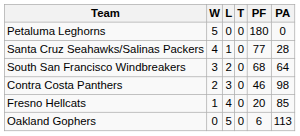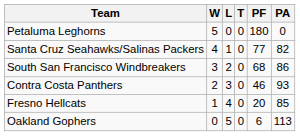 <table class="wikitable">
 <tr>
 <th>Team</th>
 <th>W</th>
 <th>L</th>
 <th>T</th>
 <th>PF</th>
 <th>PA</th>
 </tr>
 <tr align="center">
 <td align="left">Petaluma Leghorns</td>
 <td>5</td>
 <td>0</td>
 <td>0</td>
 <td>180</td>
 <td>0</td>
 </tr>
 <tr align="center">
 <td align="left">Santa Cruz Seahawks/Salinas Packers</td>
 <td>4</td>
 <td>1</td>
 <td>0</td>
 <td>77</td>
-<td>28</td>
+<td>82</td>
 </tr>
 <tr align="center">
 <td align="left">South San Francisco Windbreakers</td>
 <td>3</td>
 <td>2</td>
 <td>0</td>
 <td>68</td>
-<td>64</td>
+<td>86</td>
 </tr>
 <tr align="center">
 <td align="left">Contra Costa Panthers</td>
 <td>2</td>
 <td>3</td>
 <td>0</td>
 <td>46</td>
-<td>98</td>
+<td>93</td>
 </tr>
 <tr align="center">
 <td align="left">Fresno Hellcats</td>
 <td>1</td>
 <td>4</td>
 <td>0</td>
 <td>20</td>
 <td>85</td>
 </tr>
 <tr align="center">
 <td align="left">Oakland Gophers</td>
 <td>0</td>
 <td>5</td>
 <td>0</td>
 <td>6</td>
 <td>113</td>
 </tr>
 </table>
